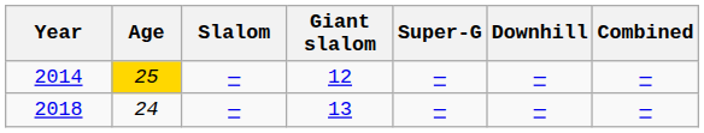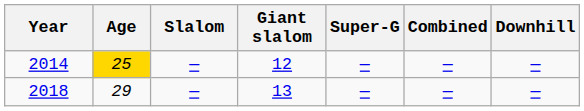 <table class=wikitable style="text-align:center">
 <tr>
 <th>  Year  </th>
 <th> Age </th>
 <th> Slalom </th>
 <th>Giant<br> slalom </th>
 <th>Super-G</th>
+<th>Combined</th>
 <th>Downhill</th>
-<th>Combined</th>
 </tr>
 <tr>
 <td><a href='#'>2014</a></td>
 <td style="background: gold;"><em>25</em></td>
 <td><a href='#'>—</a></td>
 <td><a href='#'>12</a></td>
 <td><a href='#'>—</a></td>
 <td><a href='#'>—</a></td>
 <td><a href='#'>—</a></td>
 </tr>
 <tr>
 <td><a href='#'>2018</a></td>
-<td><em>24</em></td>
+<td><em>29</em></td>
 <td><a href='#'>—</a></td>
 <td><a href='#'>13</a></td>
 <td><a href='#'>—</a></td>
 <td><a href='#'>—</a></td>
 <td><a href='#'>—</a></td>
 </tr>
 </table>
